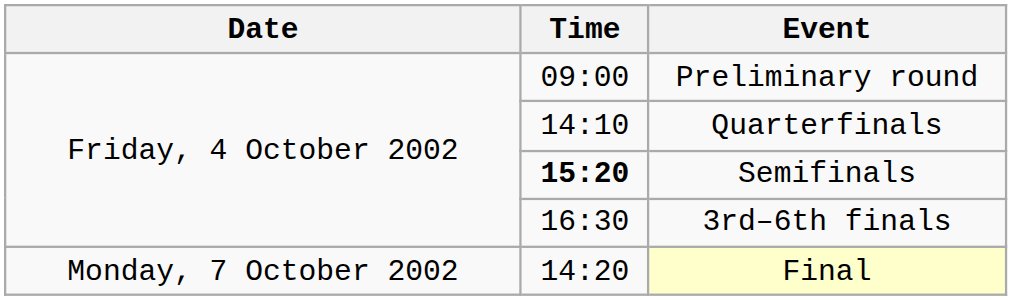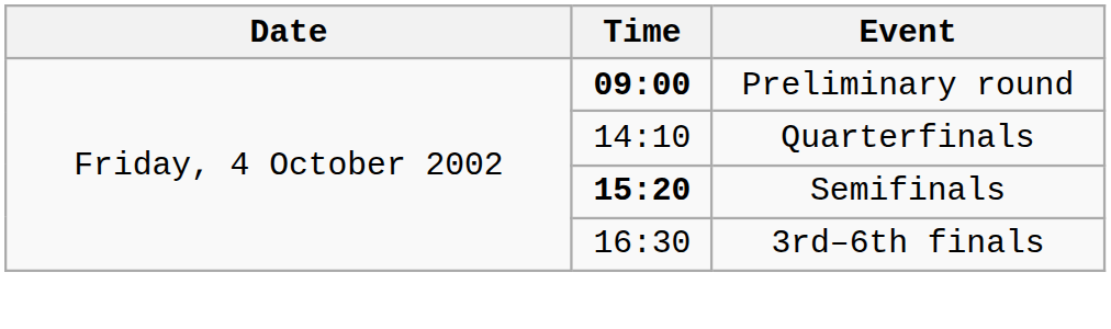 <table class = "wikitable" style="text-align:center;">
 <tr>
 <th width=220>Date</th>
 <th width=50>Time</th>
 <th width=150>Event</th>
 </tr>
 <tr>
 <td rowspan=4>Friday, 4 October 2002</td>
-<td>09:00</td>
+<td><strong>09:00</strong></td>
 <td>Preliminary round</td>
 </tr>
 <tr>
 <td>14:10</td>
 <td>Quarterfinals</td>
 </tr>
 <tr>
 <td><strong>15:20</strong></td>
 <td>Semifinals</td>
 </tr>
 <tr>
 <td>16:30</td>
 <td>3rd–6th finals</td>
 </tr>
-<tr>
-<td>Monday, 7 October 2002</td>
-<td>14:20</td>
-<td bgcolor=ffffcc>Final</td>
-</tr>
 </table>
